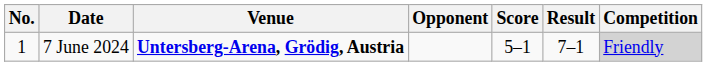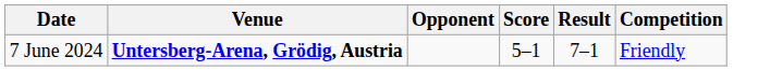 <table class="wikitable">
 <tr>
-<th>No.</th>
 <th>Date</th>
 <th>Venue</th>
 <th>Opponent</th>
 <th>Score</th>
 <th>Result</th>
 <th>Competition</th>
 </tr>
 <tr>
-<td align=center>1</td>
 <td>7 June 2024</td>
 <td><strong><a href='#'>Untersberg-Arena</a>, <a href='#'>Grödig</a>, Austria</strong></td>
 <td></td>
 <td align=center>5–1</td>
 <td align=center>7–1</td>
-<td style="background: lightgrey;"><a href='#'>Friendly</a></td>
+<td><a href='#'>Friendly</a></td>
 </tr>
 </table>
